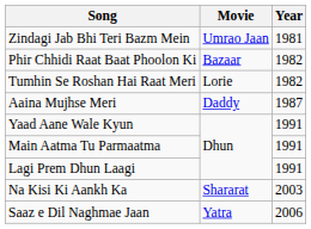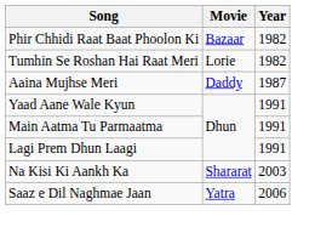 <table class="wikitable sortable">
 <tr>
 <th>Song</th>
 <th>Movie</th>
 <th>Year</th>
-</tr>
-<tr>
-<td>Zindagi Jab Bhi Teri Bazm Mein</td>
-<td><a href='#'>Umrao Jaan</a></td>
-<td>1981</td>
 </tr>
 <tr>
 <td>Phir Chhidi Raat Baat Phoolon Ki</td>
 <td><a href='#'>Bazaar</a></td>
 <td>1982</td>
 </tr>
 <tr>
 <td>Tumhin Se Roshan Hai Raat Meri</td>
 <td>Lorie</td>
 <td>1982</td>
 </tr>
 <tr>
 <td>Aaina Mujhse Meri</td>
 <td><a href='#'>Daddy</a></td>
 <td>1987</td>
 </tr>
 <tr>
 <td>Yaad Aane Wale Kyun</td>
 <td rowspan="3">Dhun</td>
 <td>1991</td>
 </tr>
 <tr>
 <td>Main Aatma Tu Parmaatma</td>
 <td>1991</td>
 </tr>
 <tr>
 <td>Lagi Prem Dhun Laagi</td>
 <td>1991</td>
 </tr>
 <tr>
 <td>Na Kisi Ki Aankh Ka</td>
 <td><a href='#'>Shararat</a></td>
 <td>2003</td>
 </tr>
 <tr>
 <td>Saaz e Dil Naghmae Jaan</td>
 <td><a href='#'>Yatra</a></td>
 <td>2006</td>
 </tr>
 </table>
